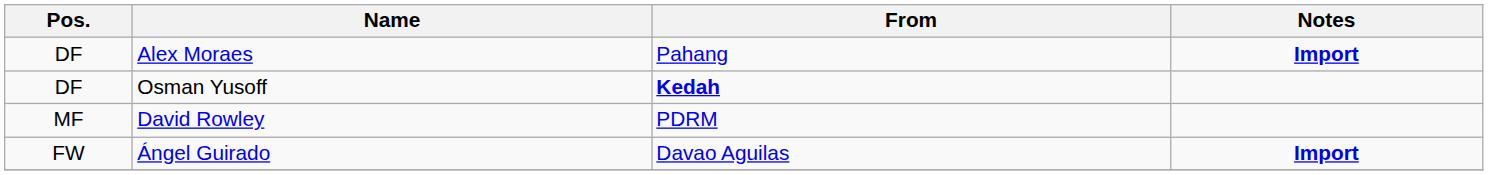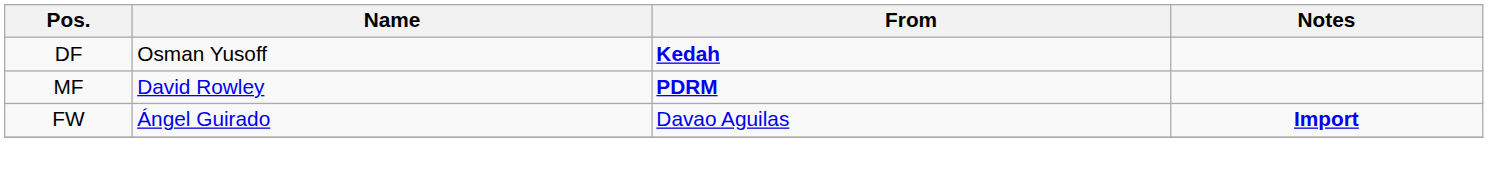 <table class="wikitable" style="text-align:center; font-size:100%; width:90%;">
 <tr>
 <th style="width:2%">Pos.</th>
 <th style="width:10%">Name</th>
 <th style="width:10%">From</th>
 <th style="width:6%">Notes</th>
-</tr>
-<tr>
-<td>DF</td>
-<td align=left> <a href='#'>Alex Moraes</a></td>
-<td align=left> <a href='#'>Pahang</a></td>
-<td><strong><a href='#'>Import</a></strong></td>
 </tr>
 <tr>
 <td>DF</td>
 <td align=left> Osman Yusoff</td>
 <td align=left><strong> <a href='#'>Kedah</a></strong></td>
 <td></td>
 </tr>
 <tr>
 <td>MF</td>
 <td align=left> <a href='#'>David Rowley</a></td>
-<td align=left> <a href='#'>PDRM</a></td>
+<td align=left><strong> <a href='#'>PDRM</a></strong></td>
 <td></td>
 </tr>
 <tr>
 <td>FW</td>
 <td align=left> <a href='#'>Ángel Guirado</a></td>
 <td align=left> <a href='#'>Davao Aguilas</a></td>
 <td><strong><a href='#'>Import</a></strong></td>
 </tr>
 <tr>
 </tr>
 </table>
